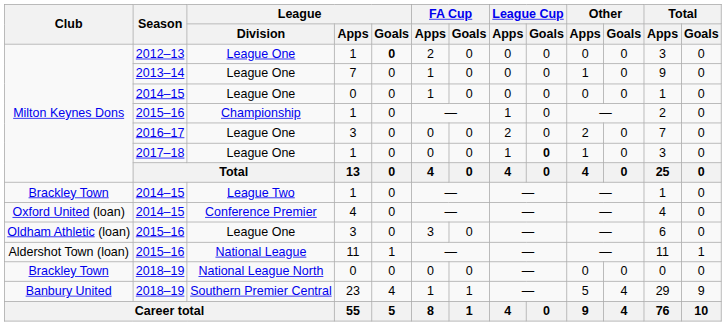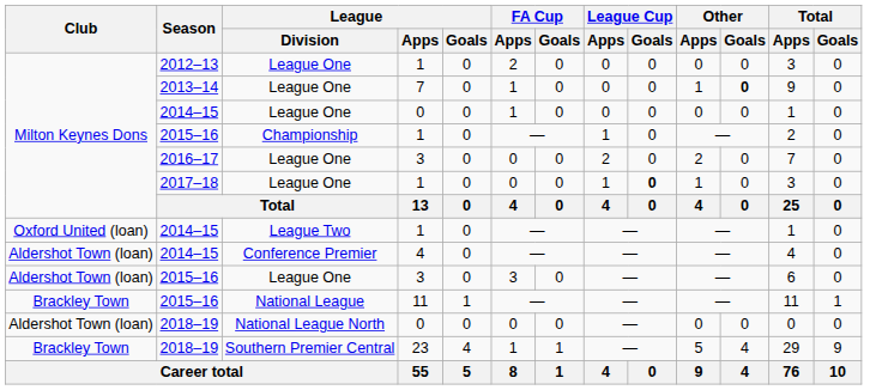 <table class=wikitable style=text-align:center>
 <tr>
 <th rowspan=2>Club</th>
 <th rowspan=2>Season</th>
 <th colspan=3>League</th>
 <th colspan=2><a href='#'>FA Cup</a></th>
 <th colspan=2><a href='#'>League Cup</a></th>
 <th colspan=2>Other</th>
 <th colspan=2>Total</th>
 </tr>
 <tr>
 <th>Division</th>
 <th>Apps</th>
 <th>Goals</th>
 <th>Apps</th>
 <th>Goals</th>
 <th>Apps</th>
 <th>Goals</th>
 <th>Apps</th>
 <th>Goals</th>
 <th>Apps</th>
 <th>Goals</th>
 </tr>
 <tr>
 <td rowspan=7><a href='#'>Milton Keynes Dons</a></td>
 <td><a href='#'>2012–13</a></td>
 <td><a href='#'>League One</a></td>
 <td>1</td>
-<td><strong>0</strong></td>
+<td>0</td>
 <td>2</td>
 <td>0</td>
 <td>0</td>
 <td>0</td>
 <td>0</td>
 <td>0</td>
 <td>3</td>
 <td>0</td>
 </tr>
 <tr>
 <td><a href='#'>2013–14</a></td>
 <td>League One</td>
 <td>7</td>
 <td>0</td>
 <td>1</td>
 <td>0</td>
 <td>0</td>
 <td>0</td>
 <td>1</td>
-<td>0</td>
+<td><strong>0</strong></td>
 <td>9</td>
 <td>0</td>
 </tr>
 <tr>
 <td><a href='#'>2014–15</a></td>
 <td>League One</td>
 <td>0</td>
 <td>0</td>
 <td>1</td>
 <td>0</td>
 <td>0</td>
 <td>0</td>
 <td>0</td>
 <td>0</td>
 <td>1</td>
 <td>0</td>
 </tr>
 <tr>
 <td><a href='#'>2015–16</a></td>
 <td><a href='#'>Championship</a></td>
 <td>1</td>
 <td>0</td>
 <td colspan=2>—</td>
 <td>1</td>
 <td>0</td>
 <td colspan=2>—</td>
 <td>2</td>
 <td>0</td>
 </tr>
 <tr>
 <td><a href='#'>2016–17</a></td>
 <td>League One</td>
 <td>3</td>
 <td>0</td>
 <td>0</td>
 <td>0</td>
 <td>2</td>
 <td>0</td>
 <td>2</td>
 <td>0</td>
 <td>7</td>
 <td>0</td>
 </tr>
 <tr>
 <td><a href='#'>2017–18</a></td>
 <td>League One</td>
 <td>1</td>
 <td>0</td>
 <td>0</td>
 <td>0</td>
 <td>1</td>
 <td><strong>0</strong></td>
 <td>1</td>
 <td>0</td>
 <td>3</td>
 <td>0</td>
 </tr>
 <tr>
 <th colspan=2>Total</th>
 <th>13</th>
 <th>0</th>
 <th>4</th>
 <th>0</th>
 <th>4</th>
 <th>0</th>
 <th>4</th>
 <th>0</th>
 <th>25</th>
 <th>0</th>
 </tr>
 <tr>
-<td><a href='#'>Brackley Town</a></td>
+<td><a href='#'>Oxford United</a> (loan)</td>
 <td><a href='#'>2014–15</a></td>
 <td><a href='#'>League Two</a></td>
 <td>1</td>
 <td>0</td>
 <td colspan=2>—</td>
 <td colspan=2>—</td>
 <td colspan=2>—</td>
 <td>1</td>
 <td>0</td>
 </tr>
 <tr>
-<td><a href='#'>Oxford United</a> (loan)</td>
+<td><a href='#'>Aldershot Town</a> (loan)</td>
 <td><a href='#'>2014–15</a></td>
 <td><a href='#'>Conference Premier</a></td>
 <td>4</td>
 <td>0</td>
 <td colspan=2>—</td>
 <td colspan=2>—</td>
 <td colspan=2>—</td>
 <td>4</td>
 <td>0</td>
 </tr>
 <tr>
-<td><a href='#'>Oldham Athletic</a> (loan)</td>
+<td><a href='#'>Aldershot Town</a> (loan)</td>
 <td><a href='#'>2015–16</a></td>
 <td>League One</td>
 <td>3</td>
 <td>0</td>
 <td>3</td>
 <td>0</td>
 <td colspan=2>—</td>
 <td colspan=2>—</td>
 <td>6</td>
 <td>0</td>
 </tr>
 <tr>
-<td>Aldershot Town (loan)</td>
+<td><a href='#'>Brackley Town</a></td>
 <td><a href='#'>2015–16</a></td>
 <td><a href='#'>National League</a></td>
 <td>11</td>
 <td>1</td>
 <td colspan=2>—</td>
 <td colspan=2>—</td>
 <td colspan=2>—</td>
 <td>11</td>
 <td>1</td>
 </tr>
 <tr>
-<td><a href='#'>Brackley Town</a></td>
+<td>Aldershot Town (loan)</td>
 <td><a href='#'>2018–19</a></td>
 <td><a href='#'>National League North</a></td>
 <td>0</td>
 <td>0</td>
 <td>0</td>
 <td>0</td>
 <td colspan=2>—</td>
 <td>0</td>
 <td>0</td>
 <td>0</td>
 <td>0</td>
 </tr>
 <tr>
-<td><a href='#'>Banbury United</a></td>
+<td><a href='#'>Brackley Town</a></td>
 <td><a href='#'>2018–19</a></td>
 <td><a href='#'>Southern Premier Central</a></td>
 <td>23</td>
 <td>4</td>
 <td>1</td>
 <td>1</td>
 <td colspan=2>—</td>
 <td>5</td>
 <td>4</td>
 <td>29</td>
 <td>9</td>
 </tr>
 <tr>
 <th colspan=3>Career total</th>
 <th>55</th>
 <th>5</th>
 <th>8</th>
 <th>1</th>
 <th>4</th>
 <th>0</th>
 <th>9</th>
 <th>4</th>
 <th>76</th>
 <th>10</th>
 </tr>
 </table>
